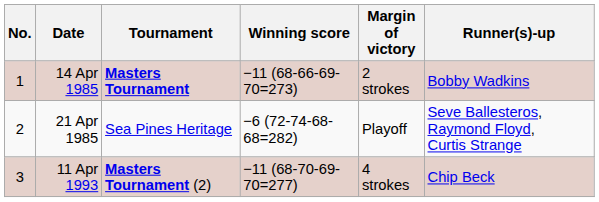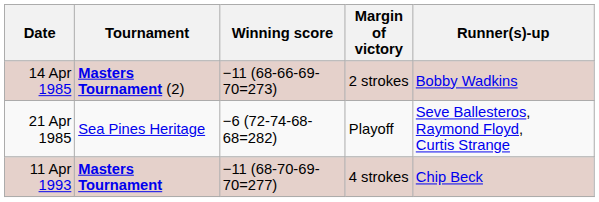 <table class="wikitable" style="font-size:95%;">
 <tr>
-<th>No.</th>
 <th>Date</th>
 <th>Tournament</th>
 <th>Winning score</th>
 <th>Margin of<br>victory</th>
 <th>Runner(s)-up</th>
 </tr>
 <tr style="background:#e5d1cb;">
-<td align=center>1</td>
 <td align=right>14 Apr <a href='#'>1985</a></td>
-<td><strong><a href='#'>Masters Tournament</a></strong></td>
+<td><strong><a href='#'>Masters Tournament</a></strong> (2)</td>
 <td>−11 (68-66-69-70=273)</td>
 <td>2 strokes</td>
 <td> <a href='#'>Bobby Wadkins</a></td>
 </tr>
 <tr>
-<td align=center>2</td>
 <td align=right>21 Apr 1985</td>
 <td><a href='#'>Sea Pines Heritage</a></td>
 <td>−6 (72-74-68-68=282)</td>
 <td>Playoff</td>
 <td> <a href='#'>Seve Ballesteros</a>,  <a href='#'>Raymond Floyd</a>,<br> <a href='#'>Curtis Strange</a></td>
 </tr>
 <tr style="background:#e5d1cb;">
-<td align=center>3</td>
 <td align=right>11 Apr <a href='#'>1993</a></td>
-<td><strong><a href='#'>Masters Tournament</a></strong> (2)</td>
+<td><strong><a href='#'>Masters Tournament</a></strong></td>
 <td>−11 (68-70-69-70=277)</td>
 <td>4 strokes</td>
 <td> <a href='#'>Chip Beck</a></td>
 </tr>
 </table>
